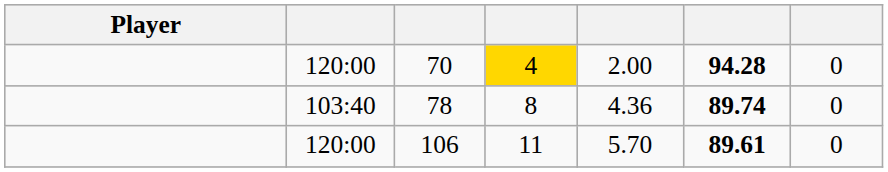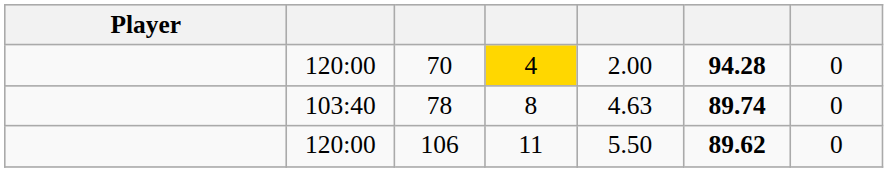 <table class="wikitable sortable" style="text-align:center;">
 <tr>
 <th width="170px">Player</th>
 <th width="60px"></th>
 <th width="50px"></th>
 <th width="50px"></th>
 <th width="60px"></th>
 <th width="60px"></th>
 <th width="50px"></th>
 </tr>
 <tr>
 <td style="text-align:left;"> </td>
 <td>120:00</td>
 <td>70</td>
 <td style="background: gold;">4</td>
 <td>2.00</td>
 <td><strong>94.28</strong></td>
 <td>0</td>
 </tr>
 <tr>
 <td style="text-align:left;"> </td>
 <td>103:40</td>
 <td>78</td>
 <td>8</td>
-<td>4.36</td>
+<td>4.63</td>
 <td><strong>89.74</strong></td>
 <td>0</td>
 </tr>
 <tr>
 <td style="text-align:left;"> </td>
 <td>120:00</td>
 <td>106</td>
 <td>11</td>
-<td>5.70</td>
-<td><strong>89.61</strong></td>
+<td>5.50</td>
+<td><strong>89.62</strong></td>
 <td>0</td>
 </tr>
 </table>
